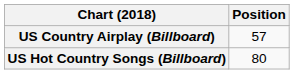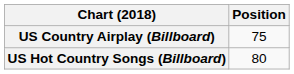 <table class="wikitable sortable plainrowheaders" style="text-align:center">
 <tr>
 <th scope="col">Chart (2018)</th>
 <th scope="col">Position</th>
 </tr>
 <tr>
 <th scope="row">US Country Airplay (<em>Billboard</em>)</th>
-<td>57</td>
+<td>75</td>
 </tr>
 <tr>
 <th scope="row">US Hot Country Songs (<em>Billboard</em>)</th>
 <td>80</td>
 </tr>
 </table>
